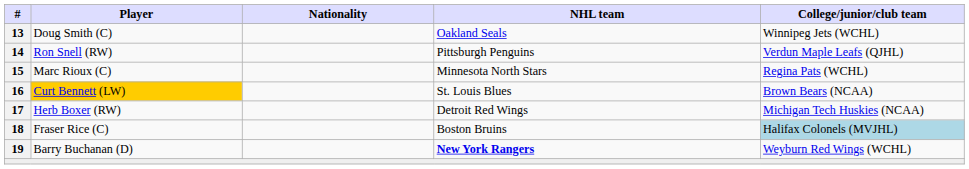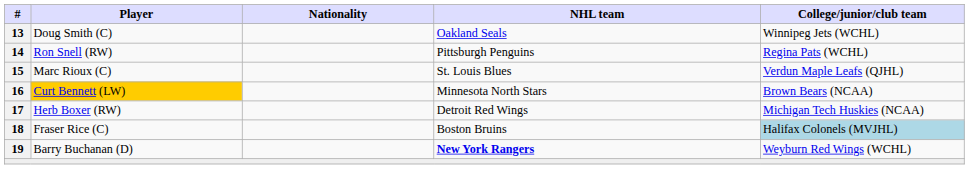 <table class="wikitable" style="width: 100%">
 <tr>
 <th style="background:#ddf; width:2.75%;">#</th>
 <th style="background:#ddf; width:22.0%;">Player</th>
 <th style="background:#ddf; width:20.0%;">Nationality</th>
 <th style="background:#ddf; width:34.0%;">NHL team</th>
 <th style="background:#ddf; width:100.0%;">College/junior/club team</th>
 </tr>
 <tr>
 <th>13</th>
 <td>Doug Smith (C)</td>
 <td></td>
 <td><a href='#'>Oakland Seals</a></td>
 <td>Winnipeg Jets (WCHL)</td>
 </tr>
 <tr>
 <th>14</th>
 <td><a href='#'>Ron Snell</a> (RW)</td>
 <td></td>
 <td>Pittsburgh Penguins</td>
-<td><a href='#'>Verdun Maple Leafs</a> (QJHL)</td>
+<td><a href='#'>Regina Pats</a> (WCHL)</td>
 </tr>
 <tr>
 <th>15</th>
 <td>Marc Rioux (C)</td>
 <td></td>
-<td>Minnesota North Stars</td>
-<td><a href='#'>Regina Pats</a> (WCHL)</td>
+<td>St. Louis Blues</td>
+<td><a href='#'>Verdun Maple Leafs</a> (QJHL)</td>
 </tr>
 <tr>
 <th>16</th>
 <td bgcolor="#FFCC00"><a href='#'>Curt Bennett</a> (LW)</td>
 <td></td>
-<td>St. Louis Blues</td>
+<td>Minnesota North Stars</td>
 <td><a href='#'>Brown Bears</a> (NCAA)</td>
 </tr>
 <tr>
 <th>17</th>
 <td><a href='#'>Herb Boxer</a> (RW)</td>
 <td></td>
 <td>Detroit Red Wings</td>
 <td><a href='#'>Michigan Tech Huskies</a> (NCAA)</td>
 </tr>
 <tr>
 <th>18</th>
 <td>Fraser Rice (C)</td>
 <td></td>
 <td>Boston Bruins</td>
 <td style="background: lightblue;">Halifax Colonels (MVJHL)</td>
 </tr>
 <tr>
 <th>19</th>
 <td>Barry Buchanan (D)</td>
 <td></td>
 <td><strong><a href='#'>New York Rangers</a></strong></td>
 <td><a href='#'>Weyburn Red Wings</a> (WCHL)</td>
 </tr>
 <tr>
 <td align=center colspan="6" bgcolor="#efefef"></td>
 </tr>
 </table>
